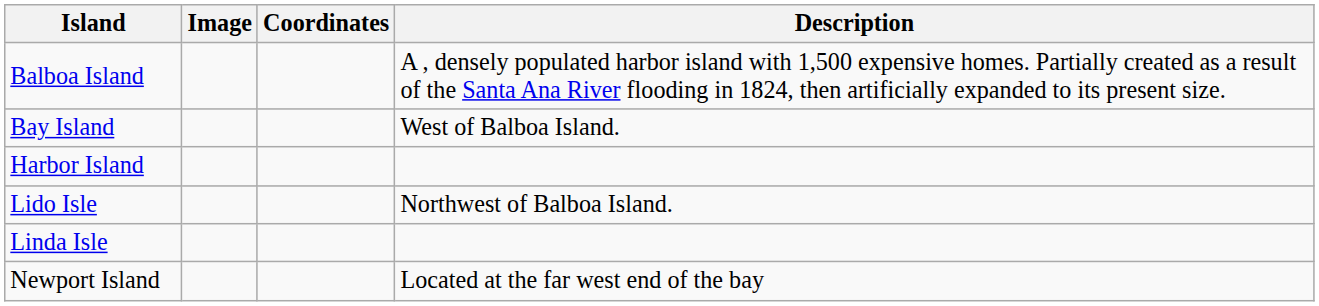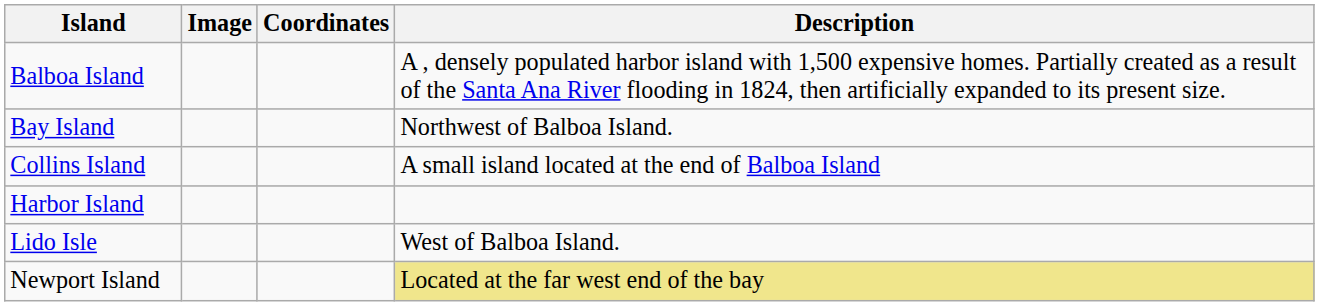 <table class="wikitable">
 <tr>
 <th width=110>Island</th>
 <th>Image</th>
 <th>Coordinates</th>
 <th>Description</th>
 </tr>
 <tr>
 <td><a href='#'>Balboa Island</a></td>
 <td></td>
 <td></td>
 <td>A , densely populated harbor island with 1,500 expensive homes. Partially created as a result of the <a href='#'>Santa Ana River</a> flooding in 1824, then artificially expanded to its present size.</td>
 </tr>
 <tr>
 <td><a href='#'>Bay Island</a></td>
 <td></td>
 <td></td>
-<td>West of Balboa Island.</td>
+<td>Northwest of Balboa Island.</td>
+</tr>
+<tr>
+<td><a href='#'>Collins Island</a></td>
+<td></td>
+<td></td>
+<td>A small island located at the end of <a href='#'>Balboa Island</a></td>
 </tr>
 <tr>
 <td><a href='#'>Harbor Island</a></td>
 <td></td>
 <td></td>
 <td></td>
 </tr>
 <tr>
 <td><a href='#'>Lido Isle</a></td>
 <td></td>
 <td></td>
-<td>Northwest of Balboa Island.</td>
-</tr>
-<tr>
-<td><a href='#'>Linda Isle</a></td>
-<td></td>
-<td></td>
-<td></td>
+<td>West of Balboa Island.</td>
 </tr>
 <tr>
 <td>Newport Island</td>
 <td></td>
 <td></td>
-<td>Located at the far west end of the bay</td>
+<td style="background: khaki;">Located at the far west end of the bay</td>
 </tr>
 </table>
